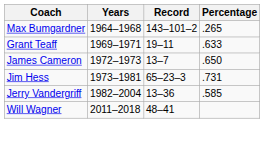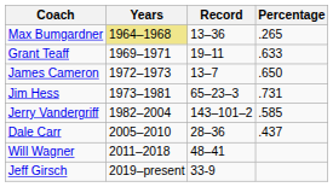 <table class="wikitable">
 <tr>
 <th>Coach</th>
 <th>Years</th>
 <th>Record</th>
 <th>Percentage</th>
 </tr>
 <tr>
 <td><a href='#'>Max Bumgardner</a></td>
-<td>1964–1968</td>
-<td>143–101–2</td>
+<td style="background: khaki;">1964–1968</td>
+<td>13–36</td>
 <td>.265</td>
 </tr>
 <tr>
 <td><a href='#'>Grant Teaff</a></td>
 <td>1969–1971</td>
 <td>19–11</td>
 <td>.633</td>
 </tr>
 <tr>
 <td><a href='#'>James Cameron</a></td>
 <td>1972–1973</td>
 <td>13–7</td>
 <td>.650</td>
 </tr>
 <tr>
 <td><a href='#'>Jim Hess</a></td>
 <td>1973–1981</td>
 <td>65–23–3</td>
 <td>.731</td>
 </tr>
 <tr>
 <td><a href='#'>Jerry Vandergriff</a></td>
 <td>1982–2004</td>
-<td>13–36</td>
+<td>143–101–2</td>
 <td>.585</td>
+</tr>
+<tr>
+<td><a href='#'>Dale Carr</a></td>
+<td>2005–2010</td>
+<td>28–36</td>
+<td>.437</td>
 </tr>
 <tr>
 <td><a href='#'>Will Wagner</a></td>
 <td>2011–2018</td>
 <td>48–41</td>
 <td></td>
 </tr>
+<tr>
+<td><a href='#'>Jeff Girsch</a></td>
+<td>2019–present</td>
+<td>33-9</td>
+<td></td>
+</tr>
 </table>
